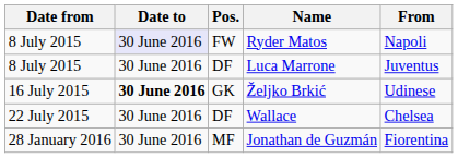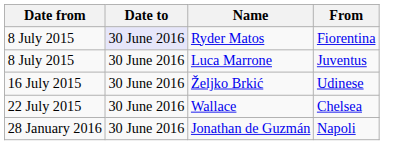 <table class="wikitable">
 <tr>
 <th>Date from</th>
 <th>Date to</th>
-<th>Pos.</th>
 <th>Name</th>
 <th>From</th>
 </tr>
 <tr>
 <td>8 July 2015</td>
 <td style="background: lavender;">30 June 2016</td>
-<td>FW</td>
 <td> <a href='#'>Ryder Matos</a></td>
-<td> <a href='#'>Napoli</a></td>
+<td> <a href='#'>Fiorentina</a></td>
 </tr>
 <tr>
 <td>8 July 2015</td>
 <td>30 June 2016</td>
-<td>DF</td>
 <td> <a href='#'>Luca Marrone</a></td>
 <td> <a href='#'>Juventus</a></td>
 </tr>
 <tr>
 <td>16 July 2015</td>
-<td><strong>30 June 2016</strong></td>
-<td>GK</td>
+<td>30 June 2016</td>
 <td> <a href='#'>Željko Brkić</a></td>
 <td> <a href='#'>Udinese</a></td>
 </tr>
 <tr>
 <td>22 July 2015</td>
 <td>30 June 2016</td>
-<td>DF</td>
 <td> <a href='#'>Wallace</a></td>
 <td> <a href='#'>Chelsea</a></td>
 </tr>
 <tr>
 <td>28 January 2016</td>
 <td>30 June 2016</td>
-<td>MF</td>
 <td> <a href='#'>Jonathan de Guzmán</a></td>
-<td> <a href='#'>Fiorentina</a></td>
+<td> <a href='#'>Napoli</a></td>
 </tr>
 </table>
